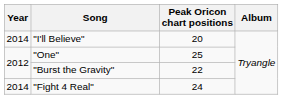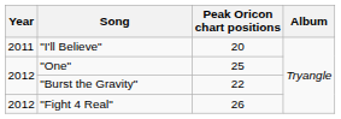 <table class="wikitable" border="1">
 <tr>
 <th rowspan="1">Year</th>
 <th rowspan="1" width="200">Song</th>
 <th colspan="1">Peak Oricon<br> chart positions<br></th>
 <th rowspan="1">Album</th>
 </tr>
 <tr>
-<td>2014</td>
+<td>2011</td>
 <td align="left">"I'll Believe"</td>
 <td align="center">20</td>
 <td rowspan="4"><em>Tryangle</em></td>
 </tr>
 <tr>
 <td rowspan="2">2012</td>
 <td align="left">"One"</td>
 <td align="center">25</td>
 </tr>
 <tr>
 <td align="left">"Burst the Gravity"</td>
 <td align="center">22</td>
 </tr>
 <tr>
-<td>2014</td>
+<td>2012</td>
 <td align="left">"Fight 4 Real"</td>
-<td align="center">24</td>
+<td align="center">26</td>
 </tr>
 </table>
